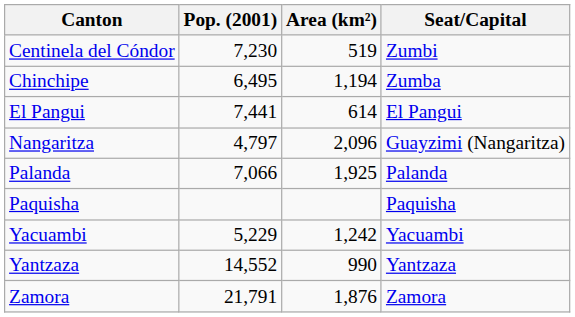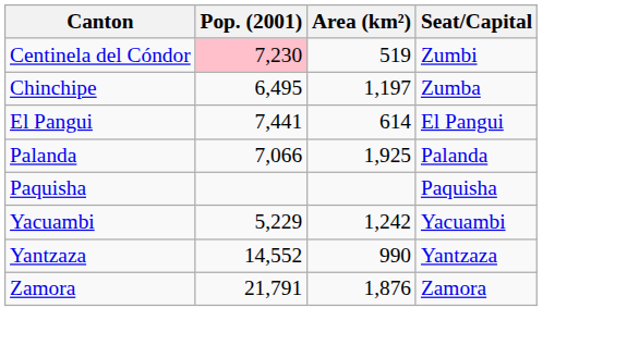 <table class="wikitable sortable">
 <tr>
 <th>Canton</th>
 <th>Pop. (2001)</th>
 <th>Area (km²)</th>
 <th>Seat/Capital</th>
 </tr>
 <tr>
 <td><a href='#'>Centinela del Cóndor</a></td>
-<td align=right>7,230</td>
+<td align=right style="background: pink;">7,230</td>
 <td align=right>519</td>
 <td><a href='#'>Zumbi</a></td>
 </tr>
 <tr>
 <td><a href='#'>Chinchipe</a></td>
 <td align=right>6,495</td>
-<td align=right>1,194</td>
+<td align=right>1,197</td>
 <td><a href='#'>Zumba</a></td>
 </tr>
 <tr>
 <td><a href='#'>El Pangui</a></td>
 <td align=right>7,441</td>
 <td align=right>614</td>
 <td><a href='#'>El Pangui</a></td>
-</tr>
-<tr>
-<td><a href='#'>Nangaritza</a></td>
-<td align=right>4,797</td>
-<td align=right>2,096</td>
-<td><a href='#'>Guayzimi</a> (Nangaritza)</td>
 </tr>
 <tr>
 <td><a href='#'>Palanda</a></td>
 <td align=right>7,066</td>
 <td align=right>1,925</td>
 <td><a href='#'>Palanda</a></td>
 </tr>
 <tr>
 <td><a href='#'>Paquisha</a></td>
 <td align=right> </td>
 <td align=right> </td>
 <td><a href='#'>Paquisha</a></td>
 </tr>
 <tr>
 <td><a href='#'>Yacuambi</a></td>
 <td align=right>5,229</td>
 <td align=right>1,242</td>
 <td><a href='#'>Yacuambi</a></td>
 </tr>
 <tr>
 <td><a href='#'>Yantzaza</a></td>
 <td align=right>14,552</td>
 <td align=right>990</td>
 <td><a href='#'>Yantzaza</a></td>
 </tr>
 <tr>
 <td><a href='#'>Zamora</a></td>
 <td align=right>21,791</td>
 <td align=right>1,876</td>
 <td><a href='#'>Zamora</a></td>
 </tr>
 </table>
